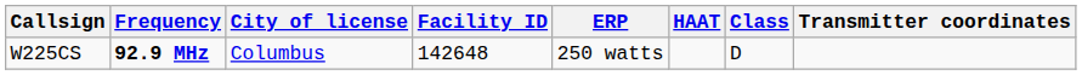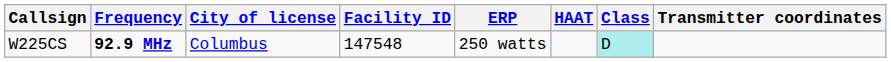 <table class="wikitable">
 <tr>
 <th>Callsign</th>
 <th><a href='#'>Frequency</a></th>
 <th><a href='#'>City of license</a></th>
 <th><a href='#'>Facility ID</a></th>
 <th><a href='#'>ERP</a></th>
 <th><a href='#'>HAAT</a></th>
 <th><a href='#'>Class</a></th>
 <th>Transmitter coordinates</th>
 </tr>
 <tr>
 <td>W225CS</td>
 <td><strong>92.9 <a href='#'>MHz</a></strong></td>
 <td><a href='#'>Columbus</a></td>
-<td>142648</td>
+<td>147548</td>
 <td>250 watts</td>
 <td></td>
-<td>D</td>
+<td style="background: paleturquoise;">D</td>
 <td></td>
 </tr>
 </table>
